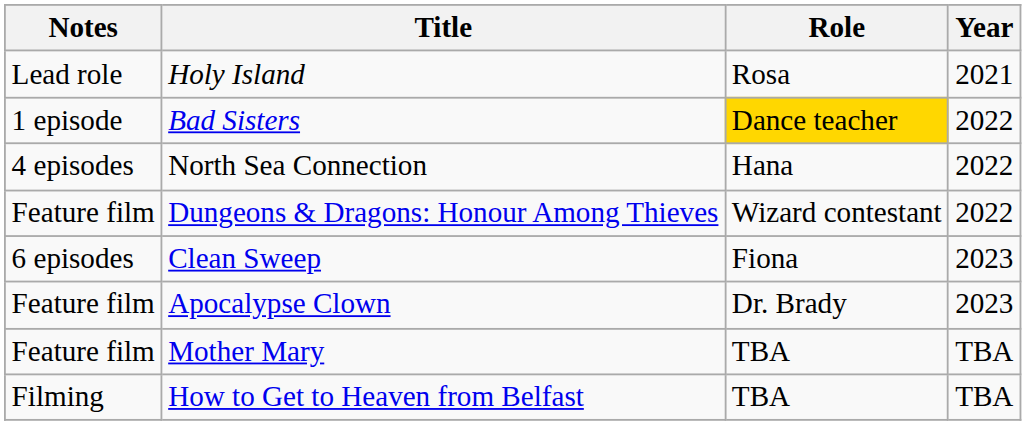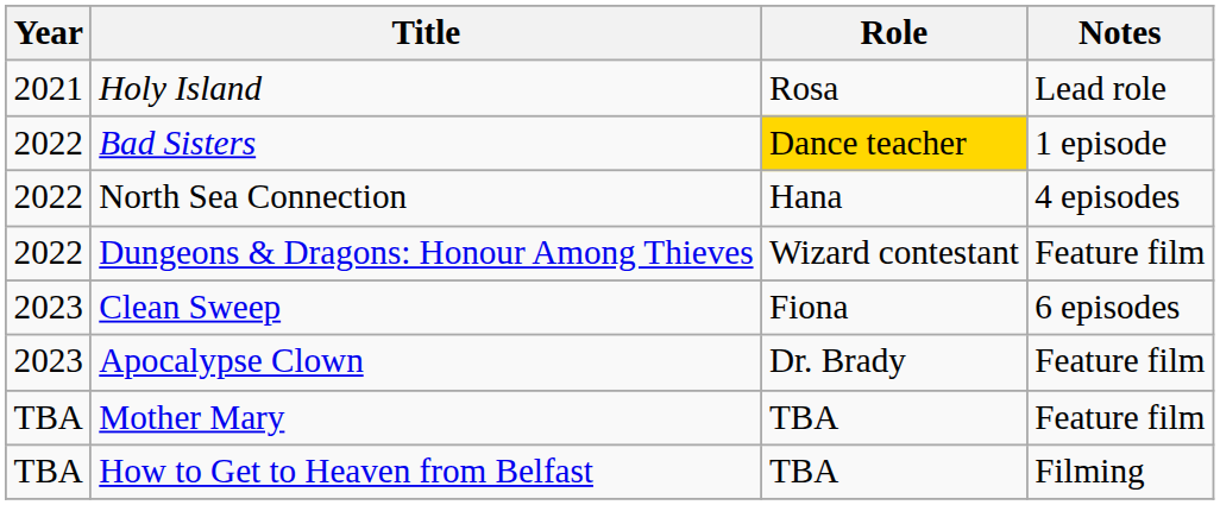 <table class="wikitable sortable">
 <tr>
-<th class="unsortable">Notes</th>
+<th>Year</th>
 <th>Title</th>
 <th>Role</th>
-<th>Year</th>
+<th class="unsortable">Notes</th>
 </tr>
 <tr>
-<td>Lead role</td>
+<td>2021</td>
 <td><em>Holy Island</em></td>
 <td>Rosa</td>
-<td>2021</td>
+<td>Lead role</td>
 </tr>
 <tr>
-<td>1 episode</td>
+<td>2022</td>
 <td><em><a href='#'>Bad Sisters</a></td>
 <td style="background: gold;">Dance teacher</td>
-<td>2022</td>
+<td>1 episode</td>
 </tr>
 <tr>
-<td>4 episodes</td>
+<td>2022</td>
 <td></em>North Sea Connection<em></td>
 <td>Hana</td>
-<td>2022</td>
+<td>4 episodes</td>
 </tr>
 <tr>
-<td>Feature film</td>
+<td>2022</td>
 <td></em><a href='#'>Dungeons & Dragons: Honour Among Thieves</a><em></td>
 <td>Wizard contestant</td>
-<td>2022</td>
+<td>Feature film</td>
 </tr>
 <tr>
-<td>6 episodes</td>
+<td>2023</td>
 <td></em><a href='#'>Clean Sweep</a><em></td>
 <td>Fiona</td>
-<td>2023</td>
+<td>6 episodes</td>
 </tr>
 <tr>
-<td>Feature film</td>
+<td>2023</td>
 <td></em><a href='#'>Apocalypse Clown</a><em></td>
 <td>Dr. Brady</td>
-<td>2023</td>
+<td>Feature film</td>
 </tr>
 <tr>
-<td>Feature film</td>
+<td>TBA</td>
 <td></em><a href='#'>Mother Mary</a><em></td>
 <td>TBA</td>
-<td>TBA</td>
+<td>Feature film</td>
 </tr>
 <tr>
-<td>Filming</td>
+<td>TBA</td>
 <td></em><a href='#'>How to Get to Heaven from Belfast</a><em></td>
 <td>TBA</td>
-<td>TBA</td>
+<td>Filming</td>
 </tr>
 </table>
